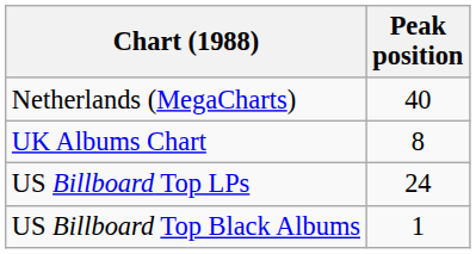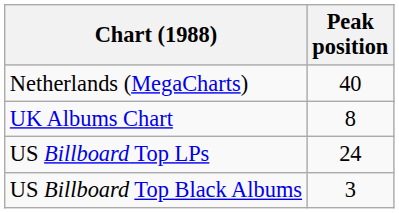 <table class="wikitable sortable" border="1">
 <tr>
 <th align="left">Chart (1988)</th>
 <th align="center">Peak<br>position</th>
 </tr>
 <tr>
 <td>Netherlands (<a href='#'>MegaCharts</a>)</td>
 <td align="center">40</td>
 </tr>
 <tr>
 <td align="left"><a href='#'>UK Albums Chart</a></td>
 <td align="center">8</td>
 </tr>
 <tr>
 <td align="left">US <a href='#'><em>Billboard</em> Top LPs</a></td>
 <td align="center">24</td>
 </tr>
 <tr>
 <td align="left">US <em>Billboard</em> <a href='#'>Top Black Albums</a></td>
-<td align="center">1</td>
+<td align="center">3</td>
 </tr>
 </table>
